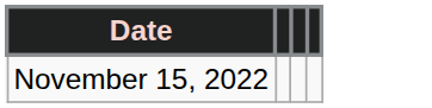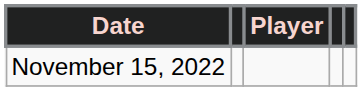 <table class="wikitable sortable" style="font-size:90%;">
 <tr>
 <th style="background:#202121; color:#F7D5CF; border:2px solid #898C8F;" scope="col" data-sort-type="date">Date</th>
 <th style="background:#202121; color:#F7D5CF; border:2px solid #898C8F;" scope="col"></th>
+<th style="background:#202121; color:#F7D5CF; border:2px solid #898C8F;" scope="col">Player</th>
 <th style="background:#202121; color:#F7D5CF; border:2px solid #898C8F;" scope="col"></th>
 <th style="background:#202121; color:#F7D5CF; border:2px solid #898C8F;" scope="col"></th>
 </tr>
 <tr>
 <td>November 15, 2022</td>
 <td></td>
 <td></td>
 <td></td>
+<td></td>
 </tr>
 </table>
